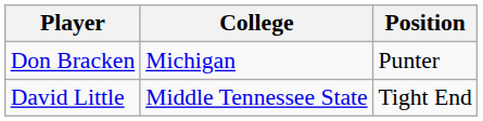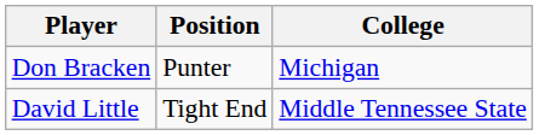 <table class="wikitable">
 <tr>
 <th>Player</th>
+<th>Position</th>
 <th>College</th>
-<th>Position</th>
 </tr>
 <tr>
 <td><a href='#'>Don Bracken</a></td>
+<td>Punter</td>
 <td><a href='#'>Michigan</a></td>
-<td>Punter</td>
 </tr>
 <tr>
 <td><a href='#'>David Little</a></td>
+<td>Tight End</td>
 <td><a href='#'>Middle Tennessee State</a></td>
-<td>Tight End</td>
 </tr>
 </table>
